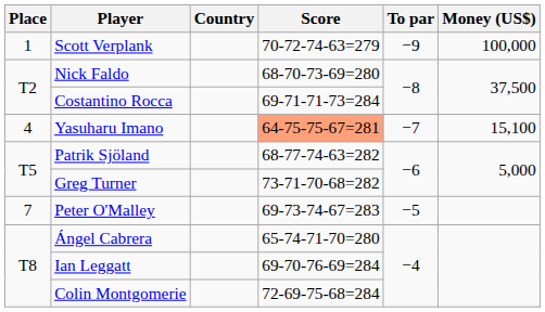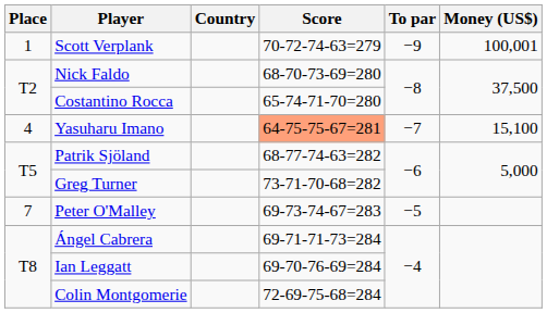 <table class="wikitable" style="font-size:95%;">
 <tr>
 <th>Place</th>
 <th>Player</th>
 <th>Country</th>
 <th>Score</th>
 <th>To par</th>
 <th>Money (US$)</th>
 </tr>
 <tr>
 <td align=center>1</td>
 <td><a href='#'>Scott Verplank</a></td>
 <td></td>
 <td>70-72-74-63=279</td>
 <td align=center>−9</td>
-<td align=right>100,000</td>
+<td align=right>100,001</td>
 </tr>
 <tr>
 <td align=center rowspan=2>T2</td>
 <td><a href='#'>Nick Faldo</a></td>
 <td></td>
 <td>68-70-73-69=280</td>
 <td align=center rowspan=2>−8</td>
 <td align=right rowspan=2>37,500</td>
 </tr>
 <tr>
 <td><a href='#'>Costantino Rocca</a></td>
 <td></td>
-<td>69-71-71-73=284</td>
+<td>65-74-71-70=280</td>
 </tr>
 <tr>
 <td align=center>4</td>
 <td><a href='#'>Yasuharu Imano</a></td>
 <td></td>
 <td style="background: lightsalmon;">64-75-75-67=281</td>
 <td align=center>−7</td>
 <td align=right>15,100</td>
 </tr>
 <tr>
 <td align=center rowspan=2>T5</td>
 <td><a href='#'>Patrik Sjöland</a></td>
 <td></td>
 <td>68-77-74-63=282</td>
 <td align=center rowspan=2>−6</td>
 <td align=right rowspan=2>5,000</td>
 </tr>
 <tr>
 <td><a href='#'>Greg Turner</a></td>
 <td></td>
 <td>73-71-70-68=282</td>
 </tr>
 <tr>
 <td align=center>7</td>
 <td><a href='#'>Peter O'Malley</a></td>
 <td></td>
 <td>69-73-74-67=283</td>
 <td align="center">−5</td>
 <td align="right"></td>
 </tr>
 <tr>
 <td rowspan="3" align="center">T8</td>
 <td><a href='#'>Ángel Cabrera</a></td>
 <td></td>
-<td>65-74-71-70=280</td>
+<td>69-71-71-73=284</td>
 <td rowspan="3" align="center">−4</td>
 <td rowspan="3" align="right"></td>
 </tr>
 <tr>
 <td><a href='#'>Ian Leggatt</a></td>
 <td></td>
 <td>69-70-76-69=284</td>
 </tr>
 <tr>
 <td><a href='#'>Colin Montgomerie</a></td>
 <td></td>
 <td>72-69-75-68=284</td>
 </tr>
 </table>
